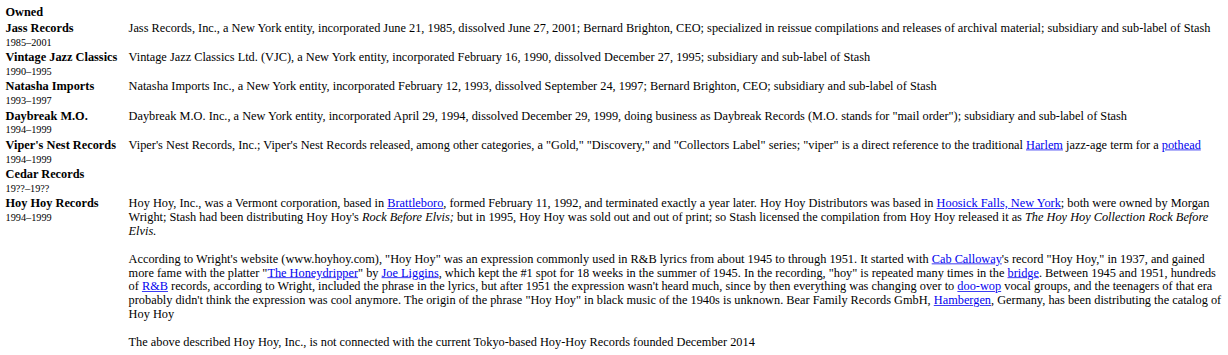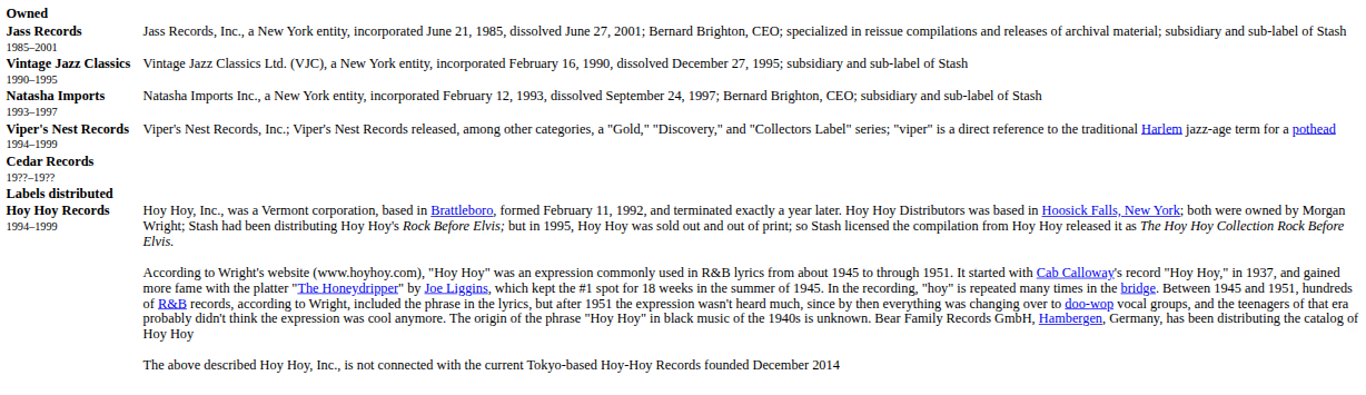 <table valign="top"; border="0" cellpadding="0" style="color: black; background-color: #FFFFFF;">
 <tr valign="top">
 <td width="10%" style="text-align:left"><strong>Owned</strong><br></td>
 <td width="90%" style="text-align:left"></td>
 </tr>
 <tr valign="top">
 <td width="10%" style="text-align:left"><strong>Jass Records</strong><br><small>1985–2001</small></td>
 <td width="90%" style="text-align:left">Jass Records, Inc., a New York entity, incorporated June 21, 1985, dissolved June 27, 2001; Bernard Brighton, CEO; specialized in reissue compilations and releases of archival material; subsidiary and sub-label of Stash</td>
 </tr>
 <tr valign="top">
 <td style="text-align:left"><strong>Vintage Jazz Classics</strong><br><small>1990–1995</small></td>
 <td style="text-align:left">Vintage Jazz Classics Ltd. (VJC), a New York entity, incorporated February 16, 1990, dissolved December 27, 1995; subsidiary and sub-label of Stash</td>
 </tr>
 <tr valign="top">
 <td style="text-align:left"><strong>Natasha Imports</strong><br><small>1993–1997</small></td>
 <td style="text-align:left">Natasha Imports Inc., a New York entity, incorporated February 12, 1993, dissolved September 24, 1997; Bernard Brighton, CEO; subsidiary and sub-label of Stash</td>
 </tr>
 <tr valign="top">
-<td style="text-align:left"><strong>Daybreak M.O.</strong><br><small>1994–1999</small></td>
-<td style="text-align:left">Daybreak M.O. Inc., a New York entity, incorporated April 29, 1994, dissolved December 29, 1999, doing business as Daybreak Records (M.O. stands for "mail order"); subsidiary and sub-label of Stash</td>
-</tr>
-<tr valign="top">
 <td style="text-align:left"><strong>Viper's Nest Records</strong><br><small>1994–1999</small></td>
 <td style="text-align:left">Viper's Nest Records, Inc.; Viper's Nest Records released, among other categories, a "Gold," "Discovery," and "Collectors Label" series; "viper" is a direct reference to the traditional <a href='#'>Harlem</a> jazz-age term for a <a href='#'>pothead</a></td>
 </tr>
 <tr valign="top">
 <td style="text-align:left"><strong>Cedar Records</strong><br><small>19??–19??</small></td>
 <td style="text-align:left"></td>
 </tr>
 <tr valign="top">
+<td width="10%" style="text-align:left"><strong>Labels distributed</strong><br></td>
+<td width="90%" style="text-align:left"></td>
+</tr>
+<tr valign="top">
 <td style="text-align:left"><strong>Hoy Hoy Records</strong><br><small>1994–1999</small></td>
 <td style="text-align:left">Hoy Hoy, Inc., was a Vermont corporation, based in <a href='#'>Brattleboro</a>, formed February 11, 1992, and terminated exactly a year later.  Hoy Hoy Distributors was based in <a href='#'>Hoosick Falls, New York</a>; both were owned by Morgan Wright; Stash had been distributing Hoy Hoy's <em>Rock Before Elvis;</em> but in 1995, Hoy Hoy was sold out and out of print; so Stash licensed the compilation from Hoy Hoy released it as <em>The Hoy Hoy Collection Rock Before Elvis.</em><br><br> According to Wright's website (www.hoyhoy.com), "Hoy Hoy" was an expression commonly used in R&B lyrics from about 1945 to through 1951. It started with <a href='#'>Cab Calloway</a>'s record "Hoy Hoy," in 1937, and gained more fame with the platter "<a href='#'>The Honeydripper</a>" by <a href='#'>Joe Liggins</a>, which kept the #1 spot for 18 weeks in the summer of 1945. In the recording, "hoy" is repeated many times in the <a href='#'>bridge</a>. Between 1945 and 1951, hundreds of <a href='#'>R&B</a> records, according to Wright, included the phrase in the lyrics, but after 1951 the expression wasn't heard much, since by then everything was changing over to <a href='#'>doo-wop</a> vocal groups, and the teenagers of that era probably didn't think the expression was cool anymore. The origin of the phrase "Hoy Hoy" in black music of the 1940s is unknown. Bear Family Records GmbH, <a href='#'>Hambergen</a>, Germany, has been distributing the catalog of Hoy Hoy<br><br>The above described Hoy Hoy, Inc., is not connected with the current Tokyo-based Hoy-Hoy Records founded December 2014</td>
 </tr>
 </table>
